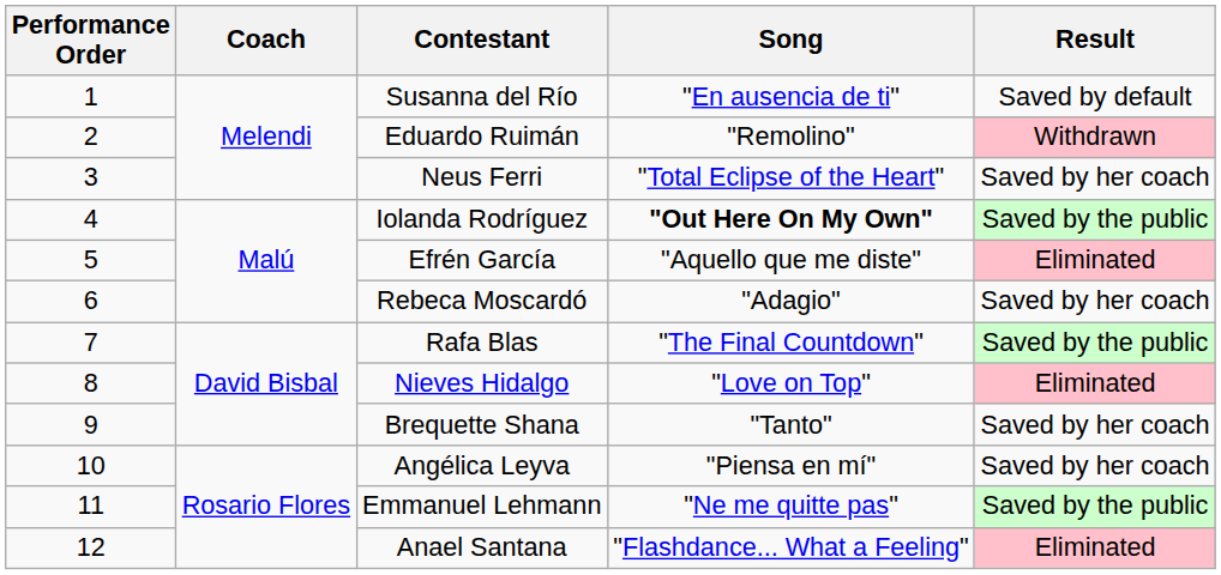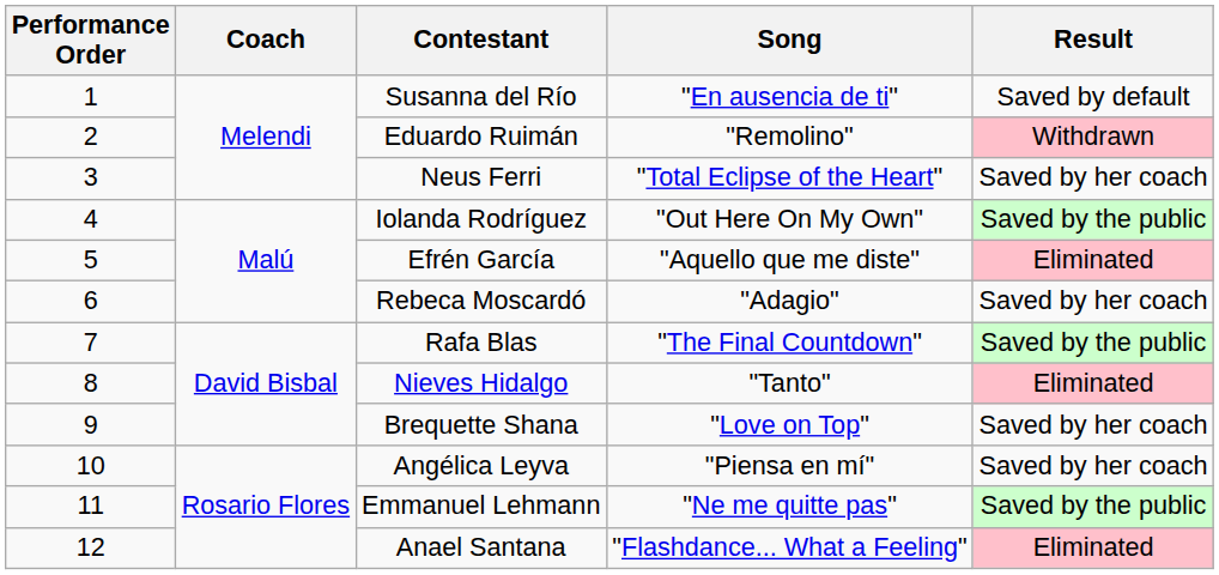 <table class="wikitable" style="text-align: center; width: auto;">
 <tr>
 <th>Performance <br>Order</th>
 <th>Coach</th>
 <th>Contestant</th>
 <th>Song</th>
 <th>Result</th>
 </tr>
 <tr>
 <td>1</td>
 <td rowspan=3><a href='#'>Melendi</a></td>
 <td>Susanna del Río</td>
 <td>"<a href='#'>En ausencia de ti</a>"</td>
 <td>Saved by default</td>
 </tr>
 <tr>
 <td>2</td>
 <td>Eduardo Ruimán</td>
 <td>"Remolino"</td>
 <td style="background:pink;">Withdrawn</td>
 </tr>
 <tr>
 <td>3</td>
 <td>Neus Ferri</td>
 <td>"<a href='#'>Total Eclipse of the Heart</a>"</td>
 <td>Saved by her coach</td>
 </tr>
 <tr>
 <td>4</td>
 <td rowspan=3><a href='#'>Malú</a></td>
 <td>Iolanda Rodríguez</td>
-<td><strong>"Out Here On My Own"</strong></td>
+<td>"Out Here On My Own"</td>
 <td style="background:#cfc">Saved by the public</td>
 </tr>
 <tr>
 <td>5</td>
 <td>Efrén García</td>
 <td>"Aquello que me diste"</td>
 <td style="background:pink;">Eliminated</td>
 </tr>
 <tr>
 <td>6</td>
 <td>Rebeca Moscardó</td>
 <td>"Adagio"</td>
 <td>Saved by her coach</td>
 </tr>
 <tr>
 <td>7</td>
 <td rowspan=3><a href='#'>David Bisbal</a></td>
 <td>Rafa Blas</td>
 <td>"<a href='#'>The Final Countdown</a>"</td>
 <td style="background:#cfc">Saved by the public</td>
 </tr>
 <tr>
 <td>8</td>
 <td><a href='#'>Nieves Hidalgo</a></td>
-<td>"<a href='#'>Love on Top</a>"</td>
+<td>"Tanto"</td>
 <td style="background:pink;">Eliminated</td>
 </tr>
 <tr>
 <td>9</td>
 <td>Brequette Shana</td>
-<td>"Tanto"</td>
+<td>"<a href='#'>Love on Top</a>"</td>
 <td>Saved by her coach</td>
 </tr>
 <tr>
 <td>10</td>
 <td rowspan=3><a href='#'>Rosario Flores</a></td>
 <td>Angélica Leyva</td>
 <td>"Piensa en mí"</td>
 <td>Saved by her coach</td>
 </tr>
 <tr>
 <td>11</td>
 <td>Emmanuel Lehmann</td>
 <td>"<a href='#'>Ne me quitte pas</a>"</td>
 <td style="background:#cfc">Saved by the public</td>
 </tr>
 <tr>
 <td>12</td>
 <td>Anael Santana</td>
 <td>"<a href='#'>Flashdance... What a Feeling</a>"</td>
 <td style="background:pink;">Eliminated</td>
 </tr>
 </table>
